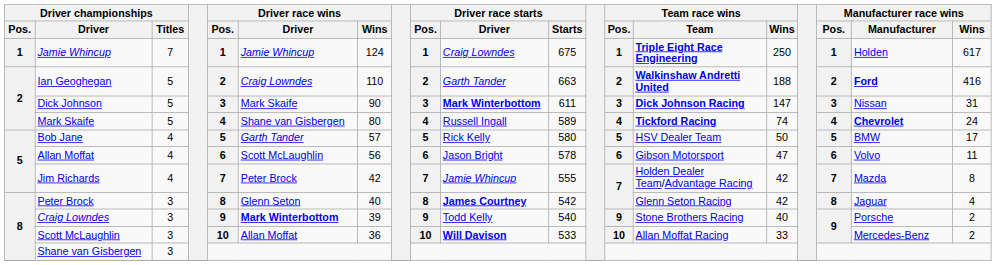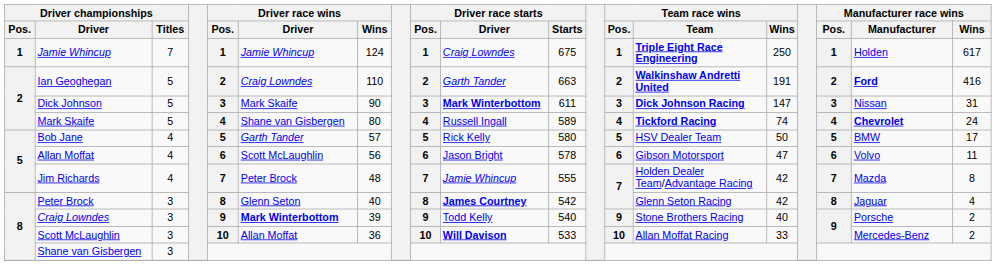 <table class="wikitable" style="font-size:85%;">
 <tr>
 <th width="19%" colspan="3">Driver championships</th>
 <th width="2%" rowspan="13"></th>
 <th width="19%" colspan="3">Driver race wins</th>
 <th width="2%" rowspan="13"></th>
 <th width="18%" colspan="3">Driver race starts</th>
 <th width="2%" rowspan="13"></th>
 <th width="18%" colspan="3">Team race wins</th>
 <th width="2%" rowspan="13"></th>
 <th width="18%" colspan="3">Manufacturer race wins</th>
 </tr>
 <tr>
 <th>Pos.</th>
 <th>Driver</th>
 <th>Titles</th>
 <th>Pos.</th>
 <th>Driver</th>
 <th>Wins</th>
 <th>Pos.</th>
 <th>Driver</th>
 <th>Starts</th>
 <th>Pos.</th>
 <th>Team</th>
 <th>Wins</th>
 <th>Pos.</th>
 <th>Manufacturer</th>
 <th>Wins</th>
 </tr>
 <tr>
 <th>1</th>
 <td> <em><a href='#'>Jamie Whincup</a></em></td>
 <td align="center">7</td>
 <th>1</th>
 <td> <em><a href='#'>Jamie Whincup</a></em></td>
 <td align="center">124</td>
 <th>1</th>
 <td> <em><a href='#'>Craig Lowndes</a></em></td>
 <td align="center">675</td>
 <th>1</th>
 <td><strong><a href='#'>Triple Eight Race Engineering</a></strong></td>
 <td align="center">250</td>
 <th>1</th>
 <td><a href='#'>Holden</a></td>
 <td align="center">617</td>
 </tr>
 <tr>
 <th rowspan="3">2</th>
 <td> <a href='#'>Ian Geoghegan</a></td>
 <td align="center">5</td>
 <th>2</th>
 <td> <em><a href='#'>Craig Lowndes</a></em></td>
 <td align="center">110</td>
 <th>2</th>
 <td> <em><a href='#'>Garth Tander</a></em></td>
 <td align="center">663</td>
 <th>2</th>
 <td><strong><a href='#'>Walkinshaw Andretti United</a></strong></td>
-<td align="center">188</td>
+<td align="center">191</td>
 <th>2</th>
 <td><strong><a href='#'>Ford</a></strong></td>
 <td align="center">416</td>
 </tr>
 <tr>
 <td> <a href='#'>Dick Johnson</a></td>
 <td align="center">5</td>
 <th>3</th>
 <td> <a href='#'>Mark Skaife</a></td>
 <td align="center">90</td>
 <th>3</th>
 <td> <strong><a href='#'>Mark Winterbottom</a></strong></td>
 <td align="center">611</td>
 <th>3</th>
 <td><strong><a href='#'>Dick Johnson Racing</a></strong></td>
 <td align="center">147</td>
 <th>3</th>
 <td><a href='#'>Nissan</a></td>
 <td align="center">31</td>
 </tr>
 <tr>
 <td> <a href='#'>Mark Skaife</a></td>
 <td align="center">5</td>
 <th>4</th>
 <td> <a href='#'>Shane van Gisbergen</a></td>
 <td align="center">80</td>
 <th>4</th>
 <td> <a href='#'>Russell Ingall</a></td>
 <td align="center">589</td>
 <th>4</th>
 <td><strong><a href='#'>Tickford Racing</a></strong></td>
 <td align="center">74</td>
 <th>4</th>
 <td><strong><a href='#'>Chevrolet</a></strong></td>
 <td align="center">24</td>
 </tr>
 <tr>
 <th rowspan="3">5</th>
 <td> <a href='#'>Bob Jane</a></td>
 <td align="center">4</td>
 <th>5</th>
 <td> <em><a href='#'>Garth Tander</a></em></td>
 <td align="center">57</td>
 <th>5</th>
 <td> <a href='#'>Rick Kelly</a></td>
 <td align="center">580</td>
 <th>5</th>
 <td><a href='#'>HSV Dealer Team</a></td>
 <td align="center">50</td>
 <th>5</th>
 <td><a href='#'>BMW</a></td>
 <td align="center">17</td>
 </tr>
 <tr>
 <td> <a href='#'>Allan Moffat</a></td>
 <td align="center">4</td>
 <th>6</th>
 <td> <a href='#'>Scott McLaughlin</a></td>
 <td align="center">56</td>
 <th>6</th>
 <td> <a href='#'>Jason Bright</a></td>
 <td align="center">578</td>
 <th>6</th>
 <td><a href='#'>Gibson Motorsport</a></td>
 <td align="center">47</td>
 <th>6</th>
 <td><a href='#'>Volvo</a></td>
 <td align="center">11</td>
 </tr>
 <tr>
 <td> <a href='#'>Jim Richards</a></td>
 <td align="center">4</td>
 <th>7</th>
 <td> <a href='#'>Peter Brock</a></td>
-<td align="center">42</td>
+<td align="center">48</td>
 <th>7</th>
 <td> <em><a href='#'>Jamie Whincup</a></em></td>
 <td align="center">555</td>
 <th rowspan="2">7</th>
 <td><a href='#'>Holden Dealer Team</a>/<a href='#'>Advantage Racing</a></td>
 <td align="center">42</td>
 <th>7</th>
 <td><a href='#'>Mazda</a></td>
 <td align="center">8</td>
 </tr>
 <tr>
 <th rowspan="4">8</th>
 <td> <a href='#'>Peter Brock</a></td>
 <td align="center">3</td>
 <th>8</th>
 <td> <a href='#'>Glenn Seton</a></td>
 <td align="center">40</td>
 <th>8</th>
 <td> <strong><a href='#'>James Courtney</a></strong></td>
 <td align="center">542</td>
 <td><a href='#'>Glenn Seton Racing</a></td>
 <td align="center">42</td>
 <th>8</th>
 <td><a href='#'>Jaguar</a></td>
 <td align="center">4</td>
 </tr>
 <tr>
 <td> <em><a href='#'>Craig Lowndes</a></em></td>
 <td align="center">3</td>
 <th>9</th>
 <td> <strong><a href='#'>Mark Winterbottom</a></strong></td>
 <td align="center">39</td>
 <th>9</th>
 <td> <a href='#'>Todd Kelly</a></td>
 <td align="center">540</td>
 <th>9</th>
 <td><a href='#'>Stone Brothers Racing</a></td>
 <td align="center">40</td>
 <th rowspan="2">9</th>
 <td><a href='#'>Porsche</a></td>
 <td align="center">2</td>
 </tr>
 <tr>
 <td> <a href='#'>Scott McLaughlin</a></td>
 <td align="center">3</td>
 <th>10</th>
 <td> <a href='#'>Allan Moffat</a></td>
 <td align="center">36</td>
 <th>10</th>
 <td> <strong><a href='#'>Will Davison</a></strong></td>
 <td align="center">533</td>
 <th>10</th>
 <td><a href='#'>Allan Moffat Racing</a></td>
 <td align="center">33</td>
 <td><a href='#'>Mercedes-Benz</a></td>
 <td align="center">2</td>
 </tr>
 <tr>
 <td> <a href='#'>Shane van Gisbergen</a></td>
 <td align="center">3</td>
 </tr>
 <tr>
 </tr>
 </table>
